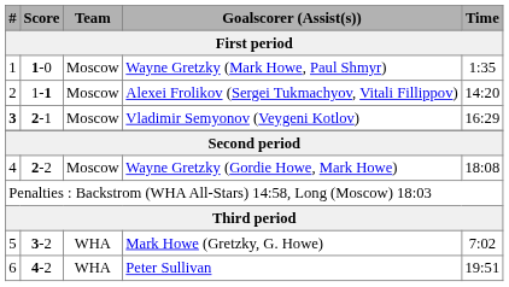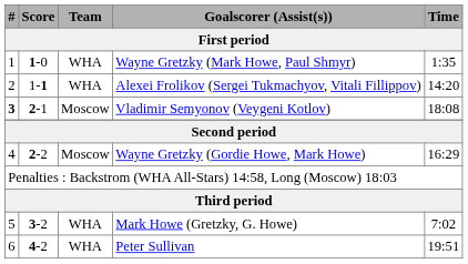 <table cellpadding="3" cellspacing="1" border="1" style="font-size: 95%; text-align: center; border: gray solid 1px; border-collapse: collapse;">
 <tr bgcolor="B2B2B2">
 <th>#</th>
 <th>Score</th>
 <th>Team</th>
 <th>Goalscorer (Assist(s))</th>
 <th>Time</th>
 </tr>
 <tr bgcolor="f0f0f0">
 <th colspan="5">First period</th>
 </tr>
 <tr>
 <td>1</td>
 <td><strong>1</strong>-0</td>
-<td>Moscow</td>
+<td>WHA</td>
 <td align="left"><a href='#'>Wayne Gretzky</a> (<a href='#'>Mark Howe</a>, <a href='#'>Paul Shmyr</a>)</td>
 <td>1:35</td>
 </tr>
 <tr>
 <td>2</td>
 <td>1-<strong>1</strong></td>
-<td>Moscow</td>
+<td>WHA</td>
 <td align="left"><a href='#'>Alexei Frolikov</a> (<a href='#'>Sergei Tukmachyov</a>, <a href='#'>Vitali Fillippov</a>)</td>
 <td>14:20</td>
 </tr>
 <tr>
 <td><strong>3</strong></td>
 <td><strong>2</strong>-1</td>
 <td>Moscow</td>
 <td align="left"><a href='#'>Vladimir Semyonov</a> (<a href='#'>Veygeni Kotlov</a>)</td>
-<td>16:29</td>
+<td>18:08</td>
 </tr>
 <tr>
 </tr>
 <tr bgcolor="f0f0f0">
 <th colspan="6">Second period</th>
 </tr>
 <tr>
 <td>4</td>
 <td><strong>2</strong>-2</td>
 <td>Moscow</td>
 <td align="left"><a href='#'>Wayne Gretzky</a> (<a href='#'>Gordie Howe</a>, <a href='#'>Mark Howe</a>)</td>
-<td>18:08</td>
+<td>16:29</td>
 </tr>
 <tr>
 <td colspan="5" align="left">Penalties : Backstrom (WHA All-Stars) 14:58, Long (Moscow) 18:03</td>
 </tr>
 <tr bgcolor="f0f0f0">
 <th colspan="5">Third period</th>
 </tr>
 <tr>
 <td>5</td>
 <td><strong>3</strong>-2</td>
 <td>WHA</td>
 <td align="left"><a href='#'>Mark Howe</a> (Gretzky, G. Howe)</td>
 <td>7:02</td>
 </tr>
 <tr>
 <td>6</td>
 <td><strong>4</strong>-2</td>
 <td>WHA</td>
 <td align="left"><a href='#'>Peter Sullivan</a></td>
 <td>19:51</td>
 </tr>
 </table>
